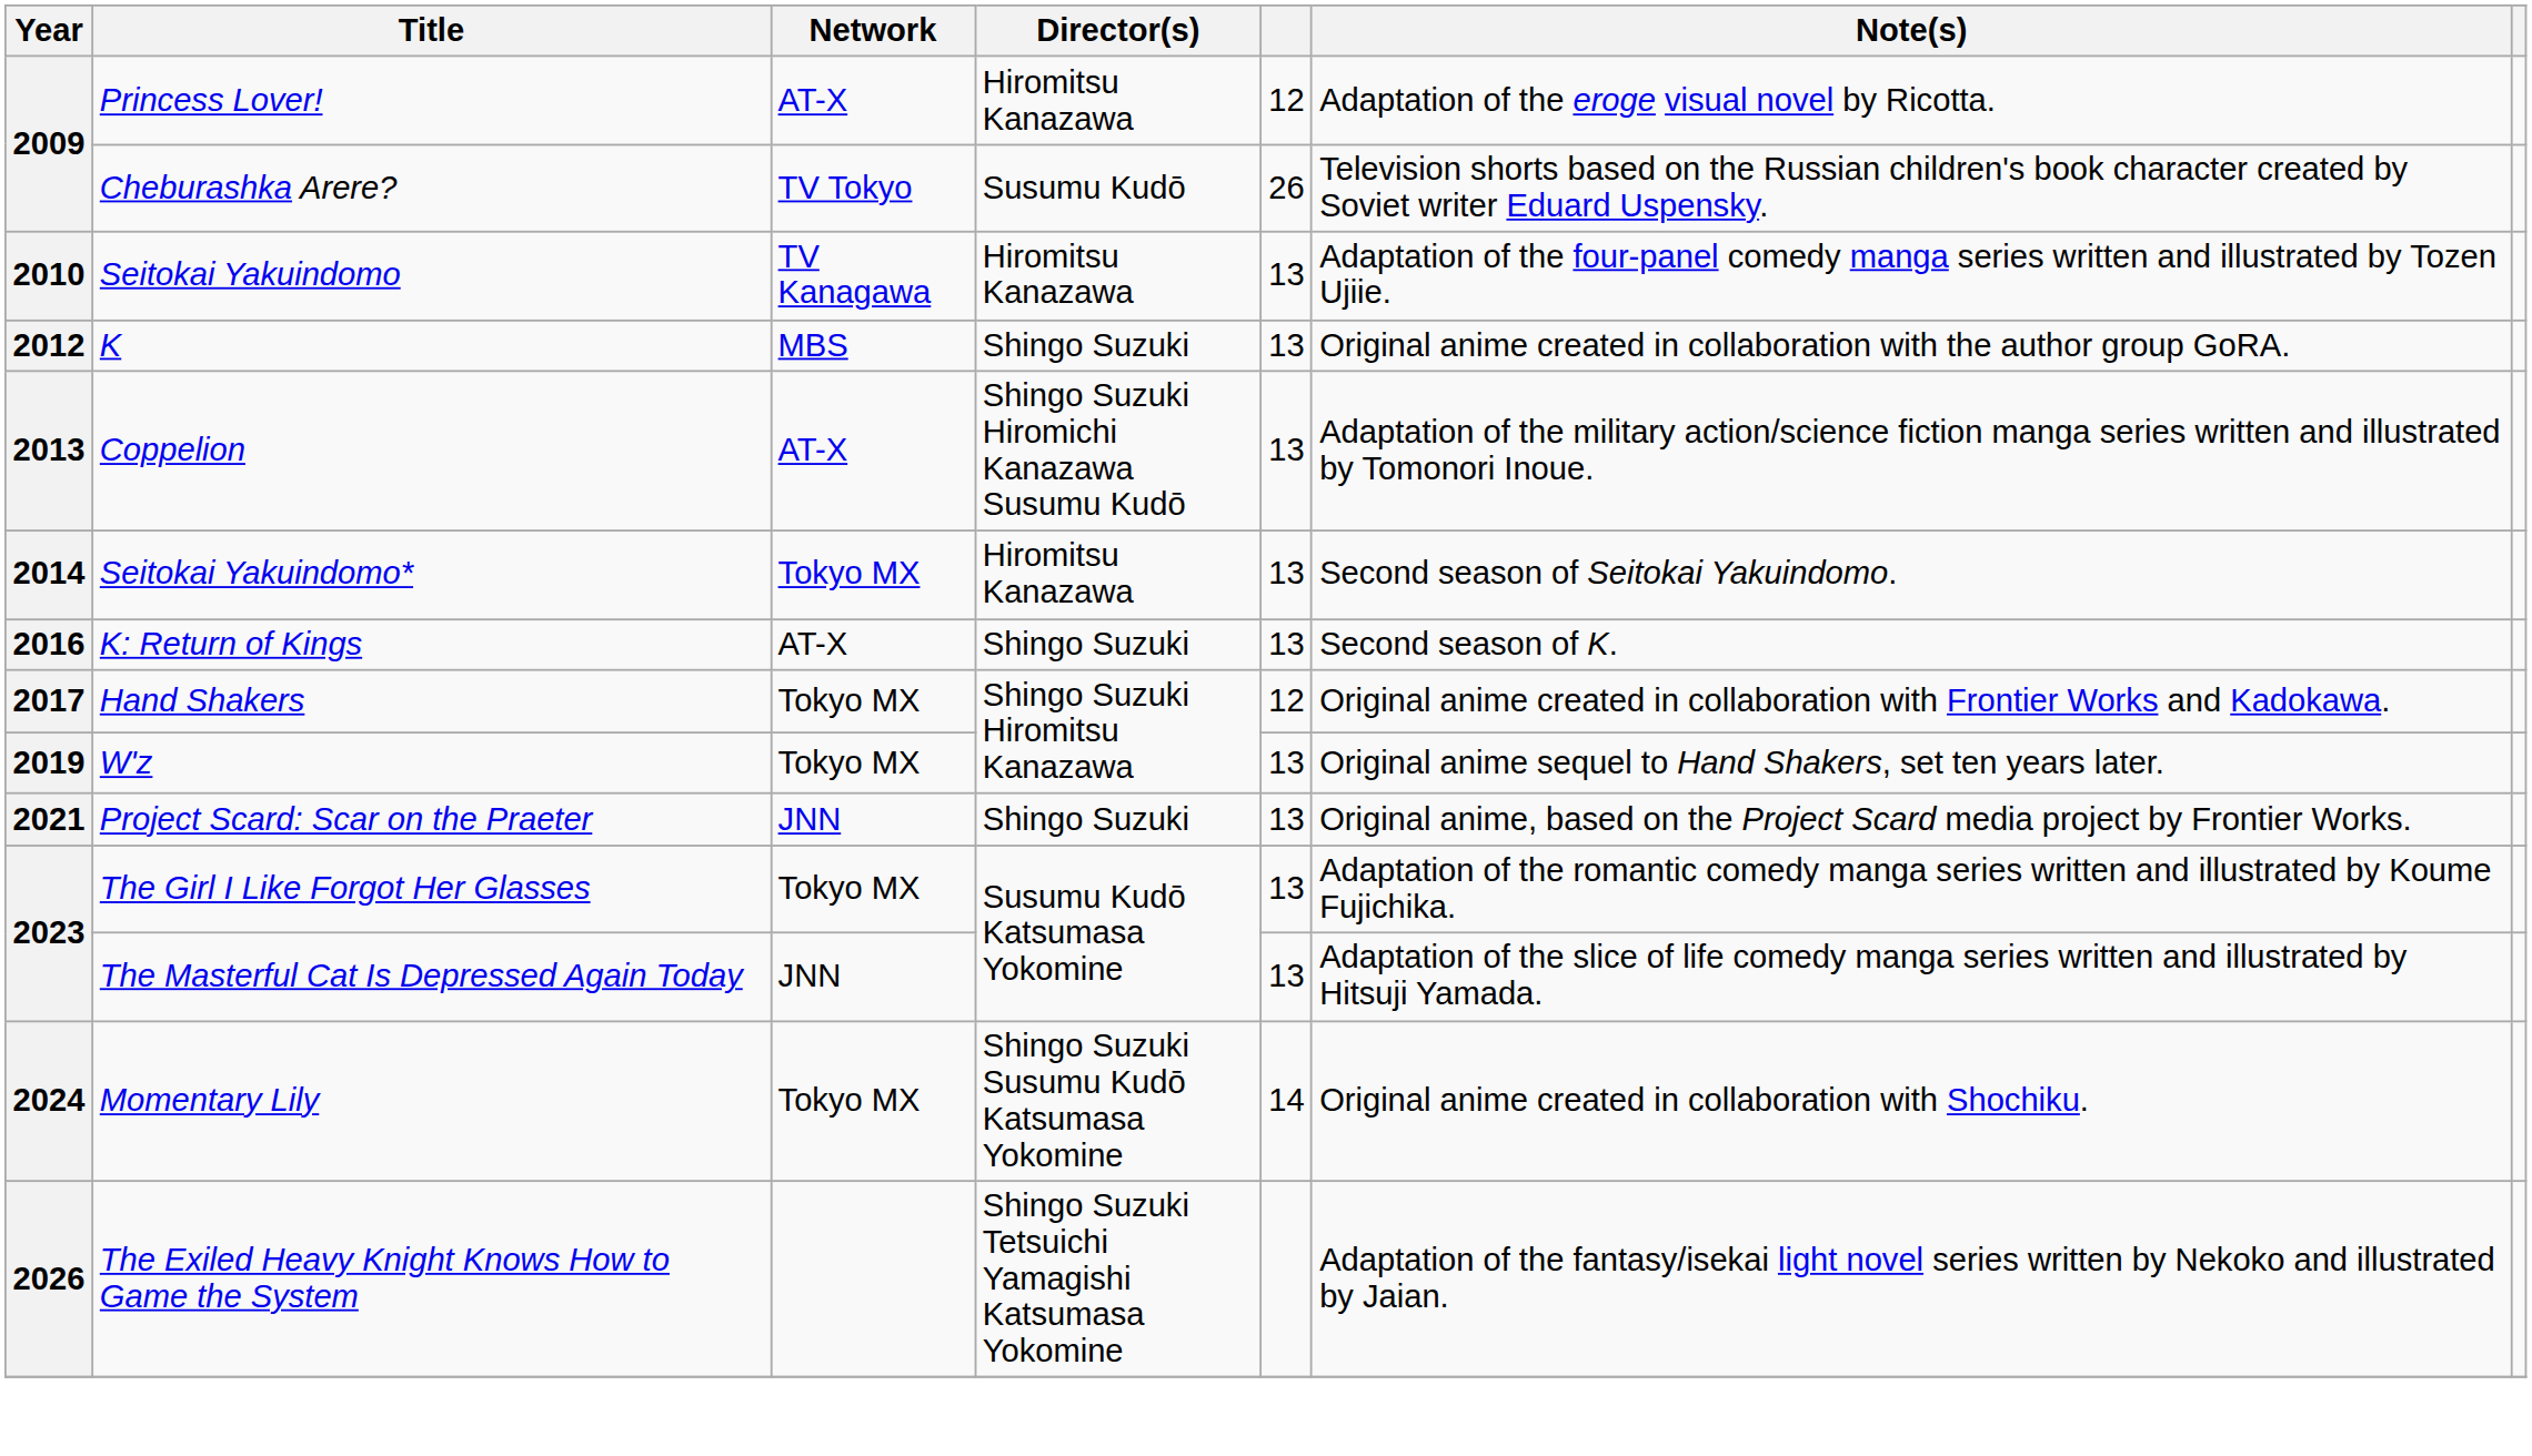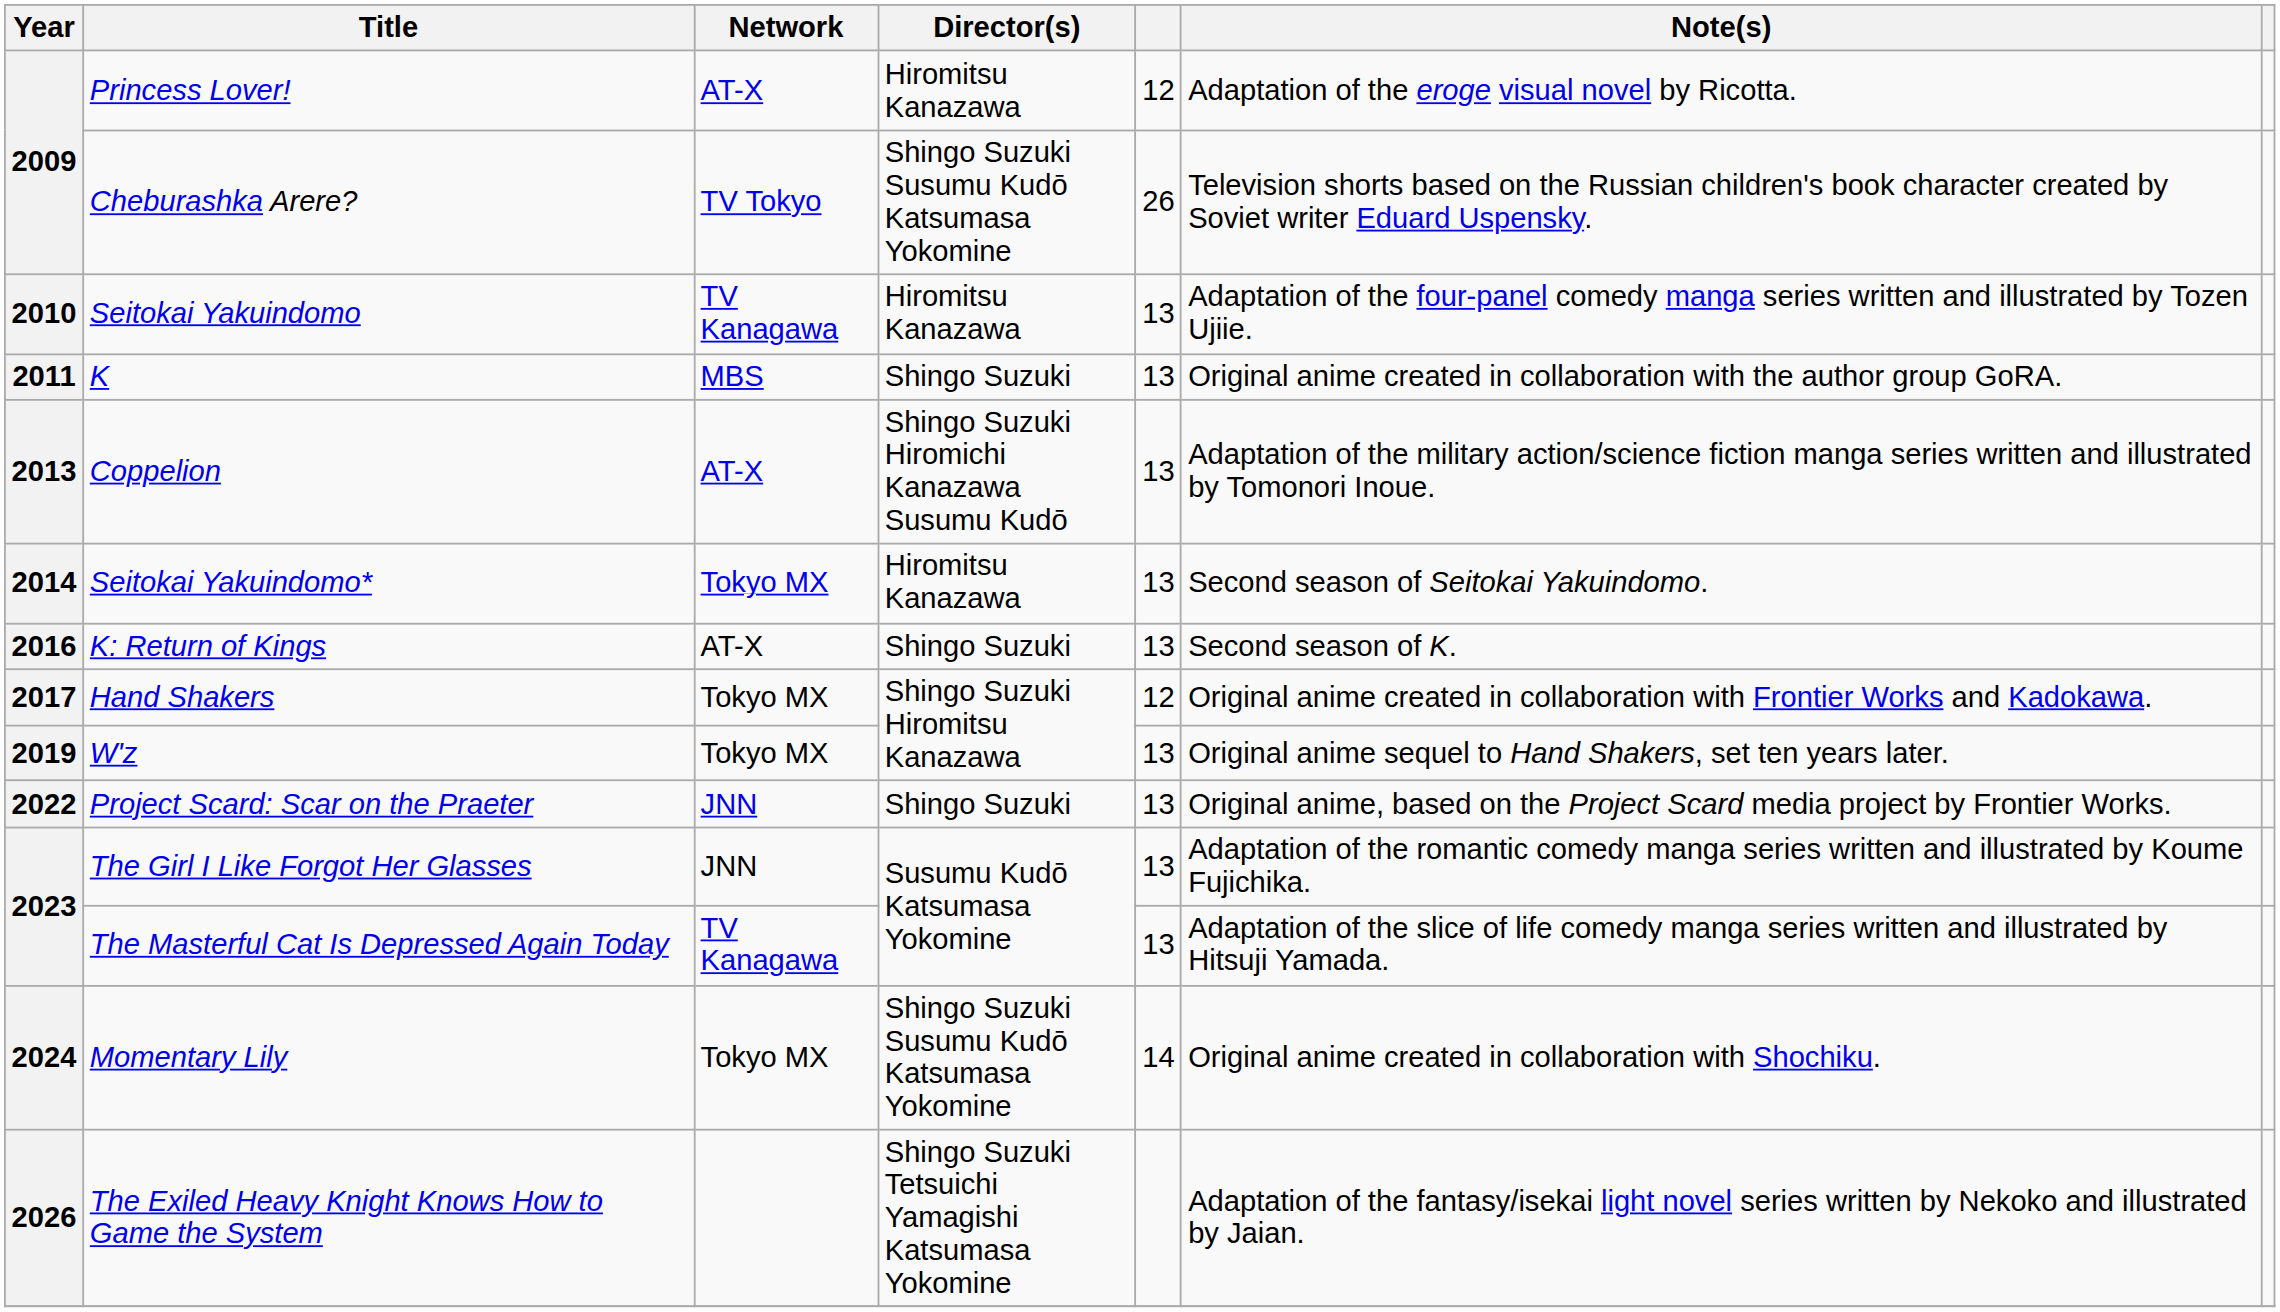 <table class="wikitable sortable plainrowheaders">
 <tr>
 <th scope="col" class="unsortable" width=10>Year</th>
 <th scope="col">Title</th>
 <th scope="col">Network</th>
 <th scope="col">Director(s)</th>
 <th scope="col"></th>
 <th scope="col" class="unsortable">Note(s)</th>
 <th scope="col" class="unsortable"></th>
 </tr>
 <tr>
 <th scope="row" rowspan="2">2009</th>
 <td><em><a href='#'>Princess Lover!</a></em></td>
 <td><a href='#'>AT-X</a></td>
 <td>Hiromitsu Kanazawa</td>
 <td>12</td>
 <td style="text-align:left;">Adaptation of the <em><a href='#'>eroge</a></em> <a href='#'>visual novel</a> by Ricotta.</td>
 <td></td>
 </tr>
 <tr>
 <td><em><a href='#'>Cheburashka</a> Arere?</em></td>
 <td><a href='#'>TV Tokyo</a></td>
-<td>Susumu Kudō</td>
+<td>Shingo Suzuki<br>Susumu Kudō<br>Katsumasa Yokomine</td>
 <td>26</td>
 <td style="text-align:left;">Television shorts based on the Russian children's book character created by Soviet writer <a href='#'>Eduard Uspensky</a>.</td>
 <td></td>
 </tr>
 <tr>
 <th scope="row">2010</th>
 <td><em><a href='#'>Seitokai Yakuindomo</a></em></td>
 <td><a href='#'>TV Kanagawa</a></td>
 <td>Hiromitsu Kanazawa</td>
 <td>13</td>
 <td style="text-align:left;">Adaptation of the <a href='#'>four-panel</a> comedy <a href='#'>manga</a> series written and illustrated by Tozen Ujiie.</td>
 <td></td>
 </tr>
 <tr>
-<th scope="row">2012</th>
+<th scope="row">2011</th>
 <td><em><a href='#'>K</a></em></td>
 <td><a href='#'>MBS</a></td>
 <td>Shingo Suzuki</td>
 <td>13</td>
 <td style="text-align:left;">Original anime created in collaboration with the author group GoRA.</td>
 <td></td>
 </tr>
 <tr>
 <th scope="row">2013</th>
 <td><em><a href='#'>Coppelion</a></em></td>
 <td><a href='#'>AT-X</a></td>
 <td>Shingo Suzuki<br>Hiromichi Kanazawa<br>Susumu Kudō</td>
 <td>13</td>
 <td style="text-align:left;">Adaptation of the military action/science fiction manga series written and illustrated by Tomonori Inoue.</td>
 <td></td>
 </tr>
 <tr>
 <th scope="row">2014</th>
 <td><em><a href='#'>Seitokai Yakuindomo*</a></em></td>
 <td><a href='#'>Tokyo MX</a></td>
 <td>Hiromitsu Kanazawa</td>
 <td>13</td>
 <td style="text-align:left;">Second season of <em>Seitokai Yakuindomo</em>.</td>
 <td></td>
 </tr>
 <tr>
 <th scope="row">2016</th>
 <td><em><a href='#'>K: Return of Kings</a></em></td>
 <td>AT-X</td>
 <td>Shingo Suzuki</td>
 <td>13</td>
 <td style="text-align:left;">Second season of <em>K</em>.</td>
 <td></td>
 </tr>
 <tr>
 <th scope="row">2017</th>
 <td><em><a href='#'>Hand Shakers</a></em></td>
 <td>Tokyo MX</td>
 <td rowspan="2">Shingo Suzuki<br>Hiromitsu Kanazawa</td>
 <td>12</td>
 <td style="text-align:left;">Original anime created in collaboration with <a href='#'>Frontier Works</a> and <a href='#'>Kadokawa</a>.</td>
 <td></td>
 </tr>
 <tr>
 <th scope="row">2019</th>
 <td><em><a href='#'>W'z</a></em></td>
 <td>Tokyo MX</td>
 <td>13</td>
 <td style="text-align:left;">Original anime sequel to <em>Hand Shakers</em>, set ten years later.</td>
 <td></td>
 </tr>
 <tr>
-<th scope="row">2021</th>
+<th scope="row">2022</th>
 <td><em><a href='#'>Project Scard: Scar on the Praeter</a></em></td>
 <td><a href='#'>JNN</a></td>
 <td>Shingo Suzuki</td>
 <td>13</td>
 <td style="text-align:left;">Original anime, based on the <em>Project Scard</em> media project by Frontier Works.</td>
 <td></td>
 </tr>
 <tr>
 <th scope="row" rowspan="2">2023</th>
 <td><em><a href='#'>The Girl I Like Forgot Her Glasses</a></em></td>
-<td>Tokyo MX</td>
+<td>JNN</td>
 <td rowspan="2">Susumu Kudō<br>Katsumasa Yokomine</td>
 <td>13</td>
 <td style="text-align:left;">Adaptation of the romantic comedy manga series written and illustrated by Koume Fujichika.</td>
 <td></td>
 </tr>
 <tr>
 <td><em><a href='#'>The Masterful Cat Is Depressed Again Today</a></em></td>
-<td>JNN</td>
+<td><a href='#'>TV Kanagawa</a></td>
 <td>13</td>
 <td style="text-align:left;">Adaptation of the slice of life comedy manga series written and illustrated by Hitsuji Yamada.</td>
 <td></td>
 </tr>
 <tr>
 <th scope="row">2024</th>
 <td><em><a href='#'>Momentary Lily</a></em></td>
 <td>Tokyo MX</td>
 <td>Shingo Suzuki<br>Susumu Kudō<br>Katsumasa Yokomine</td>
 <td>14</td>
 <td style="text-align:left;">Original anime created in collaboration with <a href='#'>Shochiku</a>.</td>
 <td></td>
 </tr>
 <tr>
 <th scope="row">2026</th>
 <td><em><a href='#'>The Exiled Heavy Knight Knows How to Game the System</a></em></td>
 <td></td>
 <td>Shingo Suzuki<br>Tetsuichi Yamagishi<br>Katsumasa Yokomine</td>
 <td></td>
 <td style="text-align:left;">Adaptation of the fantasy/isekai <a href='#'>light novel</a> series written by Nekoko and illustrated by Jaian.</td>
 <td></td>
 </tr>
 <tr>
 </tr>
 </table>
